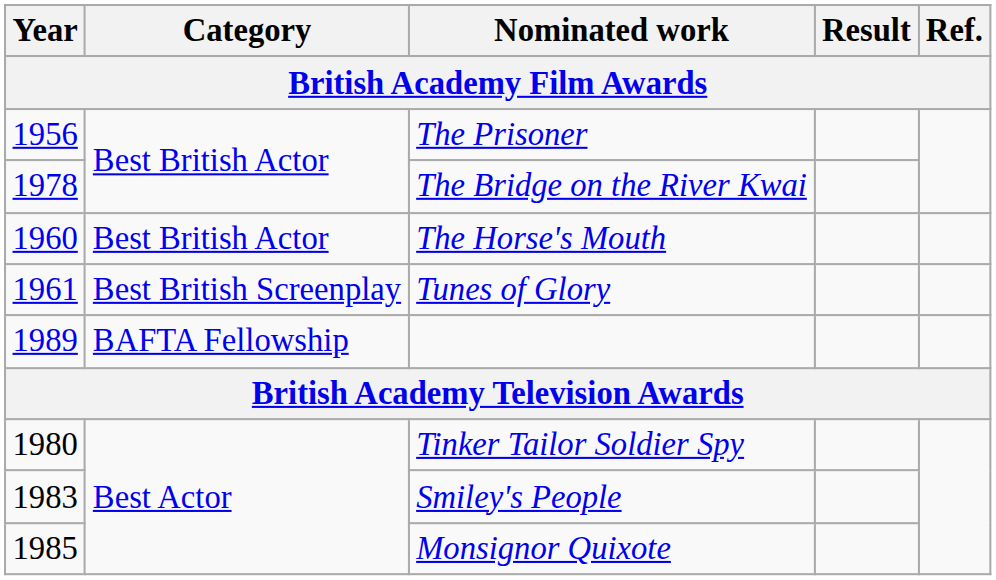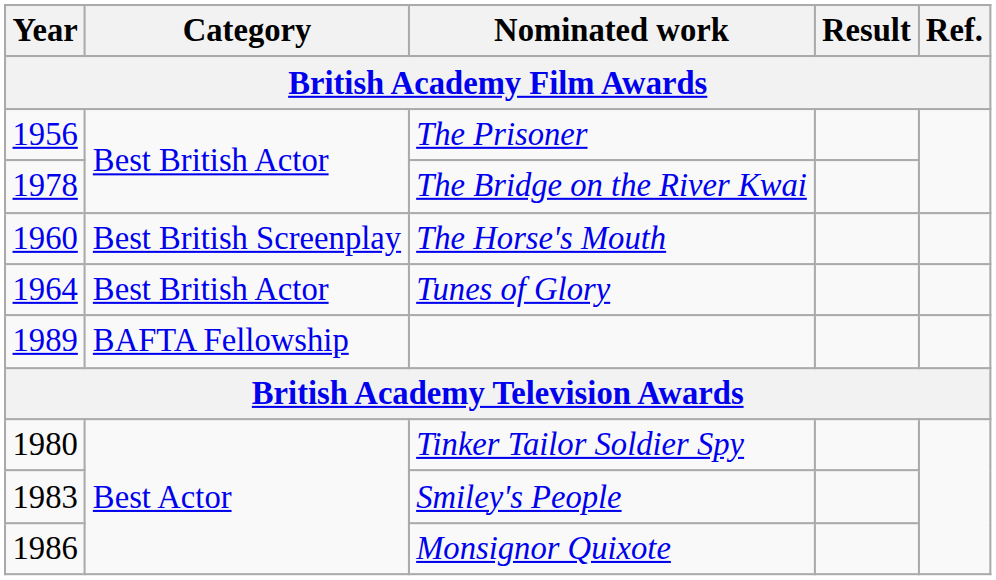 <table class="wikitable">
 <tr>
 <th>Year</th>
 <th>Category</th>
 <th>Nominated work</th>
 <th>Result</th>
 <th>Ref.</th>
 </tr>
 <tr>
 <th colspan="5"><a href='#'>British Academy Film Awards</a></th>
 </tr>
 <tr>
 <td><a href='#'>1956</a></td>
 <td rowspan="2"><a href='#'>Best British Actor</a></td>
 <td><a href='#'><em>The Prisoner</em></a></td>
 <td></td>
 <td rowspan="2"></td>
 </tr>
 <tr>
 <td><a href='#'>1978</a></td>
 <td><a href='#'><em>The Bridge on the River Kwai</em></a></td>
 <td></td>
 </tr>
 <tr>
 <td><a href='#'>1960</a></td>
-<td><a href='#'>Best British Actor</a></td>
+<td><a href='#'>Best British Screenplay</a></td>
 <td><a href='#'><em>The Horse's Mouth</em></a></td>
 <td></td>
 <td></td>
 </tr>
 <tr>
-<td><a href='#'>1961</a></td>
-<td><a href='#'>Best British Screenplay</a></td>
+<td><a href='#'>1964</a></td>
+<td><a href='#'>Best British Actor</a></td>
 <td><a href='#'><em>Tunes of Glory</em></a></td>
 <td></td>
 <td></td>
 </tr>
 <tr>
 <td><a href='#'>1989</a></td>
 <td><a href='#'>BAFTA Fellowship</a></td>
 <td></td>
 <td></td>
 <td></td>
 </tr>
 <tr>
 <th colspan="5"><a href='#'>British Academy Television Awards</a></th>
 </tr>
 <tr>
 <td>1980</td>
 <td rowspan="3"><a href='#'>Best Actor</a></td>
 <td><a href='#'><em>Tinker Tailor Soldier Spy</em></a></td>
 <td></td>
 <td rowspan="3"></td>
 </tr>
 <tr>
 <td>1983</td>
 <td><a href='#'><em>Smiley's People</em></a></td>
 <td></td>
 </tr>
 <tr>
-<td>1985</td>
+<td>1986</td>
 <td><a href='#'><em>Monsignor Quixote</em></a></td>
 <td></td>
 </tr>
 </table>
